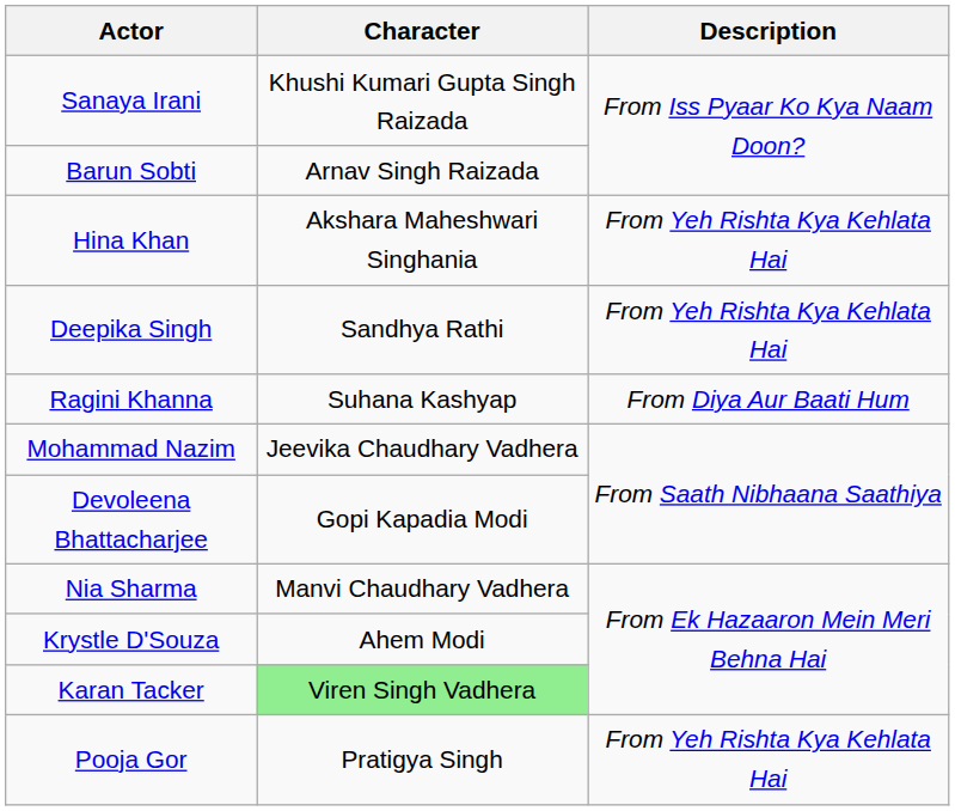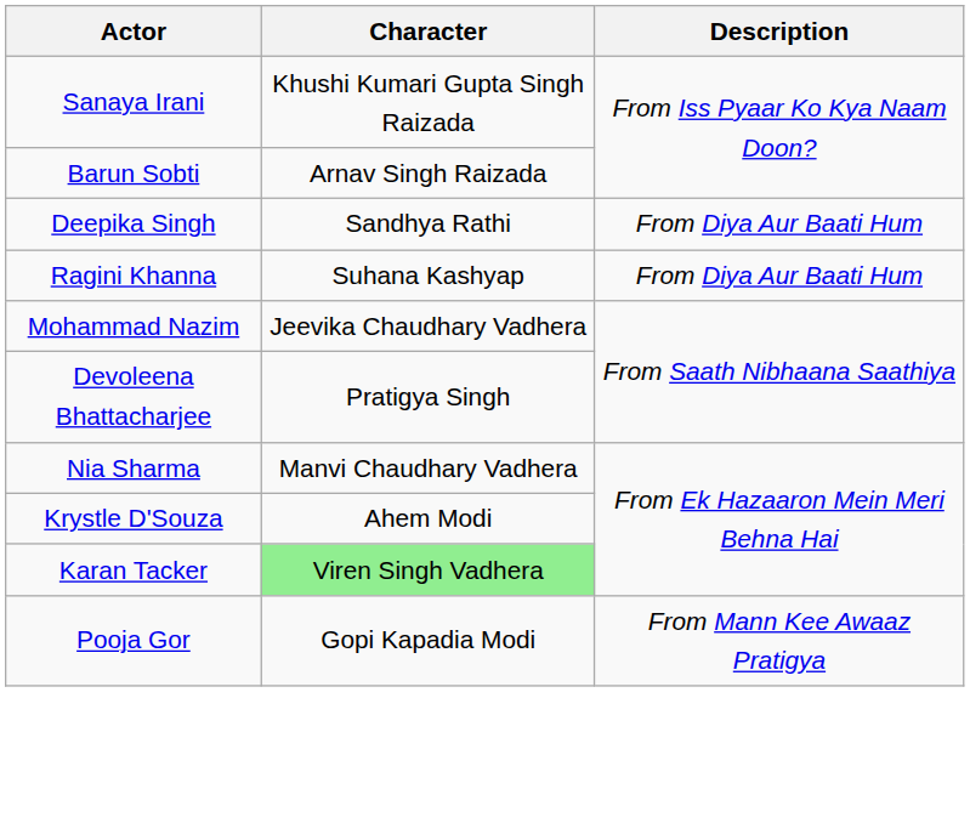 <table class="wikitable sortable" style="text-align:center; line-height:25px; width:auto;">
 <tr>
 <th>Actor</th>
 <th>Character</th>
 <th>Description</th>
 </tr>
 <tr>
 <td><a href='#'>Sanaya Irani</a></td>
 <td>Khushi Kumari Gupta Singh Raizada</td>
 <td rowspan="2"><em>From <a href='#'>Iss Pyaar Ko Kya Naam Doon?</a></em></td>
 </tr>
 <tr>
 <td><a href='#'>Barun Sobti</a></td>
 <td>Arnav Singh Raizada</td>
 </tr>
 <tr>
-<td><a href='#'>Hina Khan</a></td>
-<td>Akshara Maheshwari Singhania</td>
-<td><em>From <a href='#'>Yeh Rishta Kya Kehlata Hai</a></em></td>
-</tr>
-<tr>
 <td><a href='#'>Deepika Singh</a></td>
 <td>Sandhya Rathi</td>
-<td><em>From <a href='#'>Yeh Rishta Kya Kehlata Hai</a></em></td>
+<td><em>From <a href='#'>Diya Aur Baati Hum</a></em></td>
 </tr>
 <tr>
 <td><a href='#'>Ragini Khanna</a></td>
 <td>Suhana Kashyap</td>
 <td><em>From <a href='#'>Diya Aur Baati Hum</a></em></td>
 </tr>
 <tr>
 <td><a href='#'>Mohammad Nazim</a></td>
 <td>Jeevika Chaudhary Vadhera</td>
 <td rowspan="2"><em>From <a href='#'>Saath Nibhaana Saathiya</a></em></td>
 </tr>
 <tr>
 <td><a href='#'>Devoleena Bhattacharjee</a></td>
-<td>Gopi Kapadia Modi</td>
+<td>Pratigya Singh</td>
 </tr>
 <tr>
 <td><a href='#'>Nia Sharma</a></td>
 <td>Manvi Chaudhary Vadhera</td>
 <td rowspan="3"><em>From <a href='#'>Ek Hazaaron Mein Meri Behna Hai</a></em></td>
 </tr>
 <tr>
 <td><a href='#'>Krystle D'Souza</a></td>
 <td>Ahem Modi</td>
 </tr>
 <tr>
 <td><a href='#'>Karan Tacker</a></td>
 <td style="background: lightgreen;">Viren Singh Vadhera</td>
 </tr>
 <tr>
 <td><a href='#'>Pooja Gor</a></td>
-<td>Pratigya Singh</td>
-<td><em>From <a href='#'>Yeh Rishta Kya Kehlata Hai</a></em></td>
+<td>Gopi Kapadia Modi</td>
+<td><em>From <a href='#'>Mann Kee Awaaz Pratigya</a></em></td>
 </tr>
 </table>
